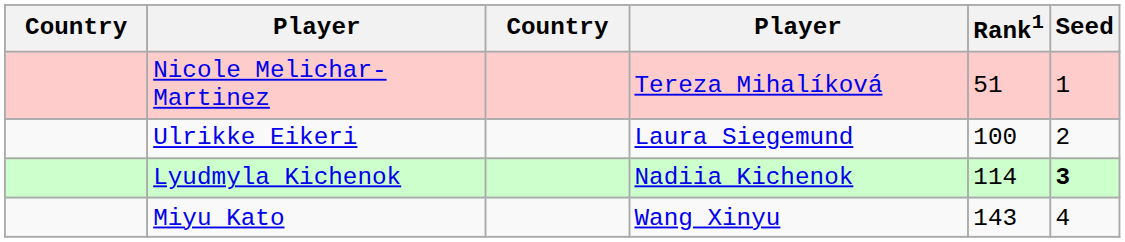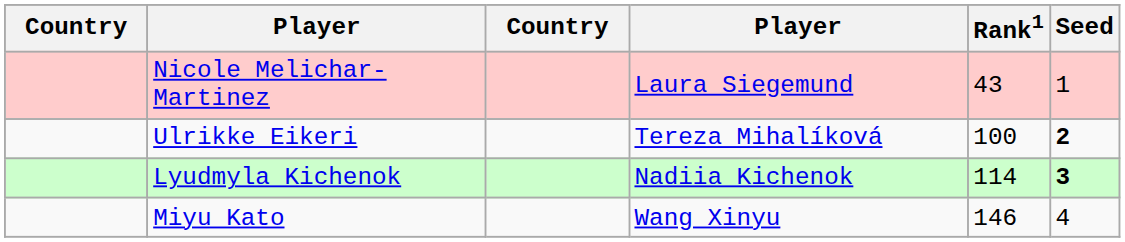 <table class="sortable wikitable">
 <tr>
 <th width="70">Country</th>
 <th width="175">Player</th>
 <th width="70">Country</th>
 <th width="175">Player</th>
 <th>Rank<sup>1</sup></th>
 <th>Seed</th>
 </tr>
 <tr style="background:#fcc;">
 <td></td>
 <td><a href='#'>Nicole Melichar-Martinez</a></td>
 <td></td>
-<td><a href='#'>Tereza Mihalíková</a></td>
-<td>51</td>
+<td><a href='#'>Laura Siegemund</a></td>
+<td>43</td>
 <td>1</td>
 </tr>
 <tr>
 <td></td>
 <td><a href='#'>Ulrikke Eikeri</a></td>
 <td></td>
-<td><a href='#'>Laura Siegemund</a></td>
+<td><a href='#'>Tereza Mihalíková</a></td>
 <td>100</td>
-<td>2</td>
+<td><strong>2</strong></td>
 </tr>
 <tr style="background:#cfc;">
 <td></td>
 <td><a href='#'>Lyudmyla Kichenok</a></td>
 <td></td>
 <td><a href='#'>Nadiia Kichenok</a></td>
 <td>114</td>
 <td><strong>3</strong></td>
 </tr>
 <tr>
 <td></td>
 <td><a href='#'>Miyu Kato</a></td>
 <td></td>
 <td><a href='#'>Wang Xinyu</a></td>
-<td>143</td>
+<td>146</td>
 <td>4</td>
 </tr>
 </table>
